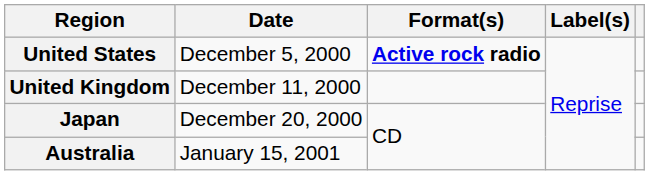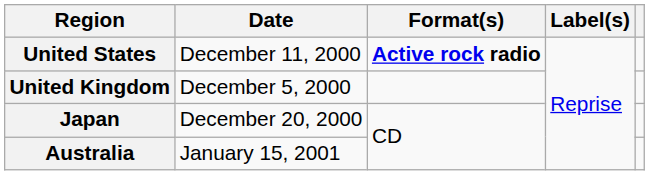 <table class="wikitable plainrowheaders">
 <tr>
 <th scope="col">Region</th>
 <th scope="col">Date</th>
 <th scope="col">Format(s)</th>
 <th scope="col">Label(s)</th>
 <th scope="col"></th>
 </tr>
 <tr>
 <th scope="row">United States</th>
-<td>December 5, 2000</td>
+<td>December 11, 2000</td>
 <td><strong><a href='#'>Active rock</a> radio</strong></td>
 <td rowspan="4"><a href='#'>Reprise</a></td>
 <td></td>
 </tr>
 <tr>
 <th scope="row">United Kingdom</th>
-<td>December 11, 2000</td>
+<td>December 5, 2000</td>
 <td></td>
 <td></td>
 </tr>
 <tr>
 <th scope="row">Japan</th>
 <td>December 20, 2000</td>
 <td rowspan="2">CD</td>
 <td></td>
 </tr>
 <tr>
 <th scope="row">Australia</th>
 <td>January 15, 2001</td>
 <td></td>
 </tr>
 </table>
